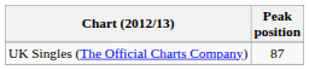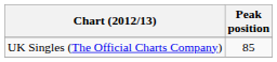 <table class="wikitable sortable" border="1">
 <tr>
 <th scope="col">Chart (2012/13)</th>
 <th scope="col">Peak<br>position</th>
 </tr>
 <tr>
 </tr>
 <tr>
 <td>UK Singles (<a href='#'>The Official Charts Company</a>)</td>
-<td style="text-align:center;">87</td>
+<td style="text-align:center;">85</td>
 </tr>
 <tr>
 </tr>
 </table>
